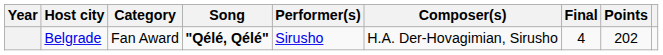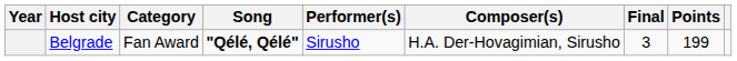 <table class="wikitable plainrowheaders">
 <tr>
 <th scope="col">Year</th>
 <th scope="col">Host city</th>
 <th scope="col">Category</th>
 <th scope="col">Song</th>
 <th scope="col">Performer(s)</th>
 <th scope="col">Composer(s)</th>
 <th scope="col">Final</th>
 <th scope="col">Points</th>
 <th scope="col" class="unsortable"></th>
 </tr>
 <tr>
 <th scope="row"></th>
 <td> <a href='#'>Belgrade</a></td>
 <td>Fan Award</td>
 <td><strong>"Qélé, Qélé"</strong></td>
 <td><a href='#'>Sirusho</a></td>
 <td>H.A. Der-Hovagimian, Sirusho</td>
-<td style="text-align:center;">4</td>
-<td style="text-align:center;">202</td>
+<td style="text-align:center;">3</td>
+<td style="text-align:center;">199</td>
 <td style="text-align: center;"></td>
 </tr>
 </table>
